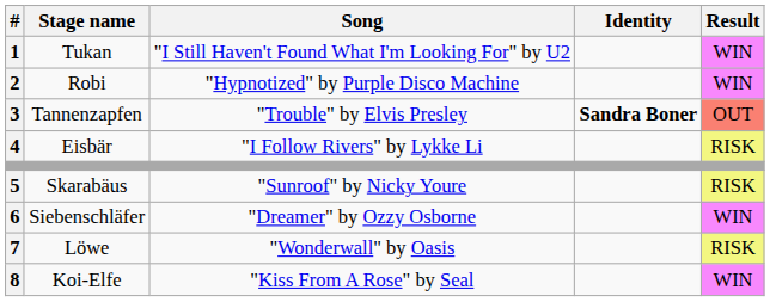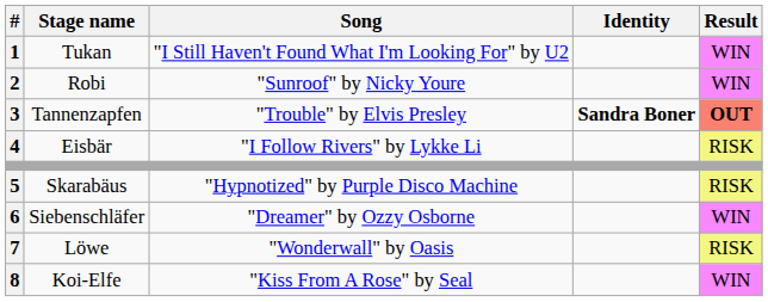 <table class="wikitable plainrowheaders" style="text-align: center">
 <tr>
 <th>#</th>
 <th>Stage name</th>
 <th>Song</th>
 <th>Identity</th>
 <th>Result</th>
 </tr>
 <tr>
 <th>1</th>
 <td>Tukan</td>
 <td>"<a href='#'>I Still Haven't Found What I'm Looking For</a>" by <a href='#'>U2</a></td>
 <td></td>
 <td bgcolor="F888FD">WIN</td>
 </tr>
 <tr>
 <th>2</th>
 <td>Robi</td>
-<td>"<a href='#'>Hypnotized</a>" by <a href='#'>Purple Disco Machine</a></td>
+<td>"<a href='#'>Sunroof</a>" by <a href='#'>Nicky Youre</a></td>
 <td></td>
 <td bgcolor="F888FD">WIN</td>
 </tr>
 <tr>
 <th>3</th>
 <td>Tannenzapfen</td>
 <td>"<a href='#'>Trouble</a>" by <a href='#'>Elvis Presley</a></td>
 <td><strong>Sandra Boner</strong></td>
-<td bgcolor="salmon">OUT</td>
+<td bgcolor="salmon"><strong>OUT</strong></td>
 </tr>
 <tr>
 <th>4</th>
 <td>Eisbär</td>
 <td>"<a href='#'>I Follow Rivers</a>" by <a href='#'>Lykke Li</a></td>
 <td></td>
 <td bgcolor="#F3F781">RISK</td>
 </tr>
 <tr>
 <td colspan="5" style="background:darkgray"></td>
 </tr>
 <tr>
 <th>5</th>
 <td>Skarabäus</td>
-<td>"<a href='#'>Sunroof</a>" by <a href='#'>Nicky Youre</a></td>
+<td>"<a href='#'>Hypnotized</a>" by <a href='#'>Purple Disco Machine</a></td>
 <td></td>
 <td bgcolor="#F3F781">RISK</td>
 </tr>
 <tr>
 <th>6</th>
 <td>Siebenschläfer</td>
 <td>"<a href='#'>Dreamer</a>" by <a href='#'>Ozzy Osborne</a></td>
 <td></td>
 <td bgcolor="F888FD">WIN</td>
 </tr>
 <tr>
 <th>7</th>
 <td>Löwe</td>
 <td>"<a href='#'>Wonderwall</a>" by <a href='#'>Oasis</a></td>
 <td></td>
 <td bgcolor="#F3F781">RISK</td>
 </tr>
 <tr>
 <th>8</th>
 <td>Koi-Elfe</td>
 <td>"<a href='#'>Kiss From A Rose</a>" by <a href='#'>Seal</a></td>
 <td></td>
 <td bgcolor="F888FD">WIN</td>
 </tr>
 </table>
